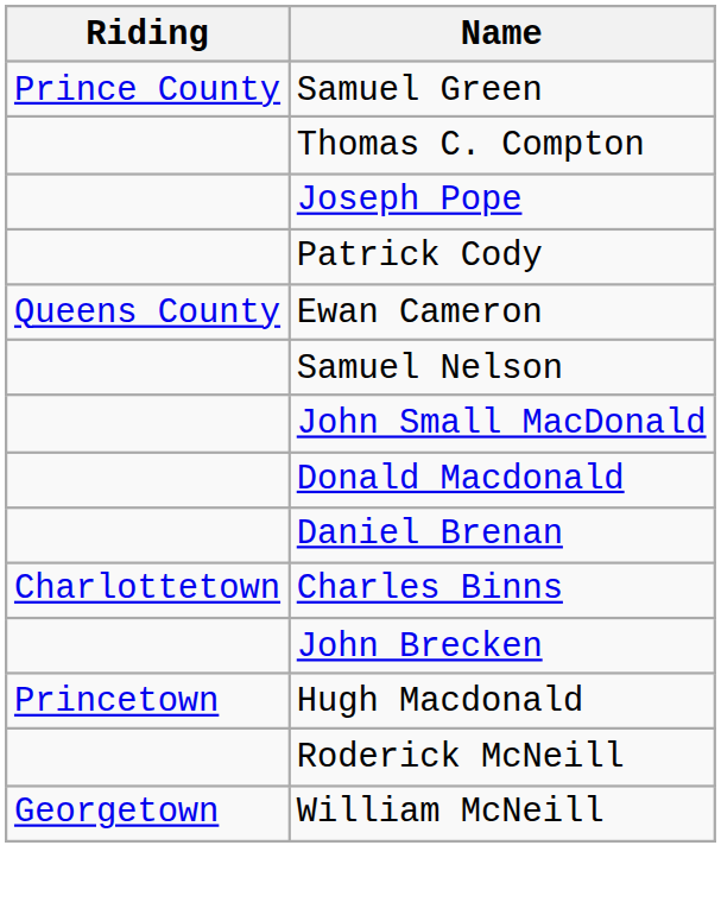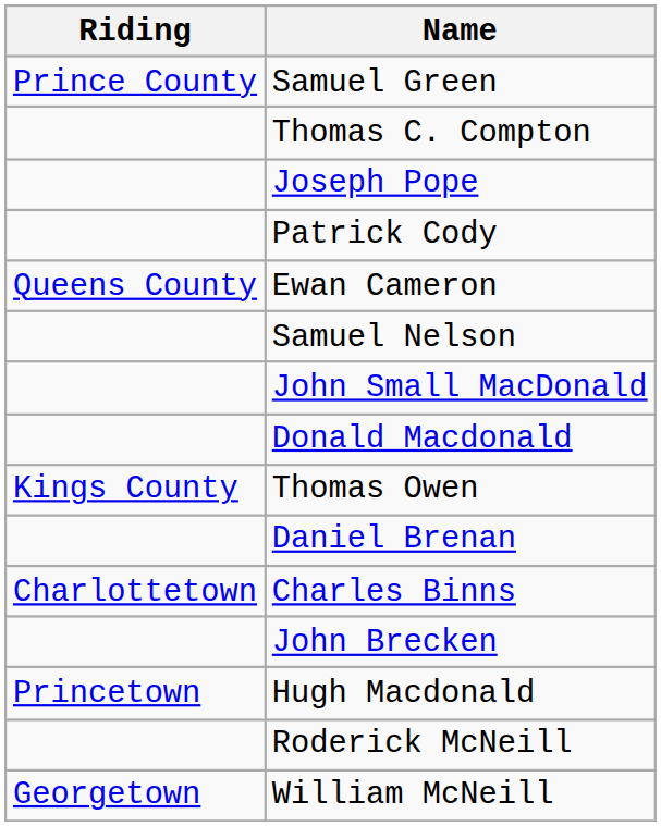 <table class="wikitable">
 <tr>
 <th>Riding</th>
 <th>Name</th>
 </tr>
 <tr>
 <td><a href='#'>Prince County</a></td>
 <td>Samuel Green</td>
 </tr>
 <tr>
 <td></td>
 <td>Thomas C. Compton</td>
 </tr>
 <tr>
 <td></td>
 <td><a href='#'>Joseph Pope</a></td>
 </tr>
 <tr>
 <td></td>
 <td>Patrick Cody</td>
 </tr>
 <tr>
 <td><a href='#'>Queens County</a></td>
 <td>Ewan Cameron</td>
 </tr>
 <tr>
 <td></td>
 <td>Samuel Nelson</td>
 </tr>
 <tr>
 <td></td>
 <td><a href='#'>John Small MacDonald</a></td>
 </tr>
 <tr>
 <td></td>
 <td><a href='#'>Donald Macdonald</a></td>
 </tr>
 <tr>
+<td><a href='#'>Kings County</a></td>
+<td>Thomas Owen</td>
+</tr>
+<tr>
 <td></td>
 <td><a href='#'>Daniel Brenan</a></td>
 </tr>
 <tr>
 <td><a href='#'>Charlottetown</a></td>
 <td><a href='#'>Charles Binns</a></td>
 </tr>
 <tr>
 <td></td>
 <td><a href='#'>John Brecken</a></td>
 </tr>
 <tr>
 <td><a href='#'>Princetown</a></td>
 <td>Hugh Macdonald</td>
 </tr>
 <tr>
 <td></td>
 <td>Roderick McNeill</td>
 </tr>
 <tr>
 <td><a href='#'>Georgetown</a></td>
 <td>William McNeill</td>
 </tr>
 </table>
